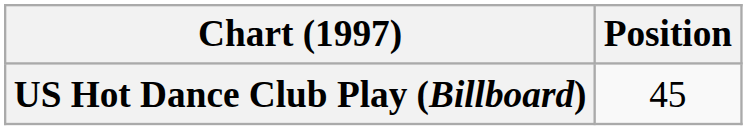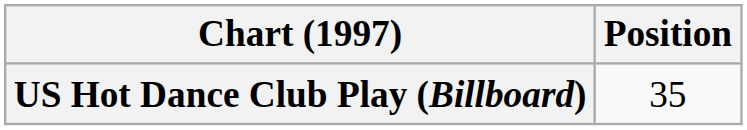 <table class="wikitable plainrowheaders" style="text-align:center">
 <tr>
 <th scope="col">Chart (1997)</th>
 <th scope="col">Position</th>
 </tr>
 <tr>
 <th scope="row">US Hot Dance Club Play (<em>Billboard</em>)</th>
-<td>45</td>
+<td>35</td>
 </tr>
 </table>
